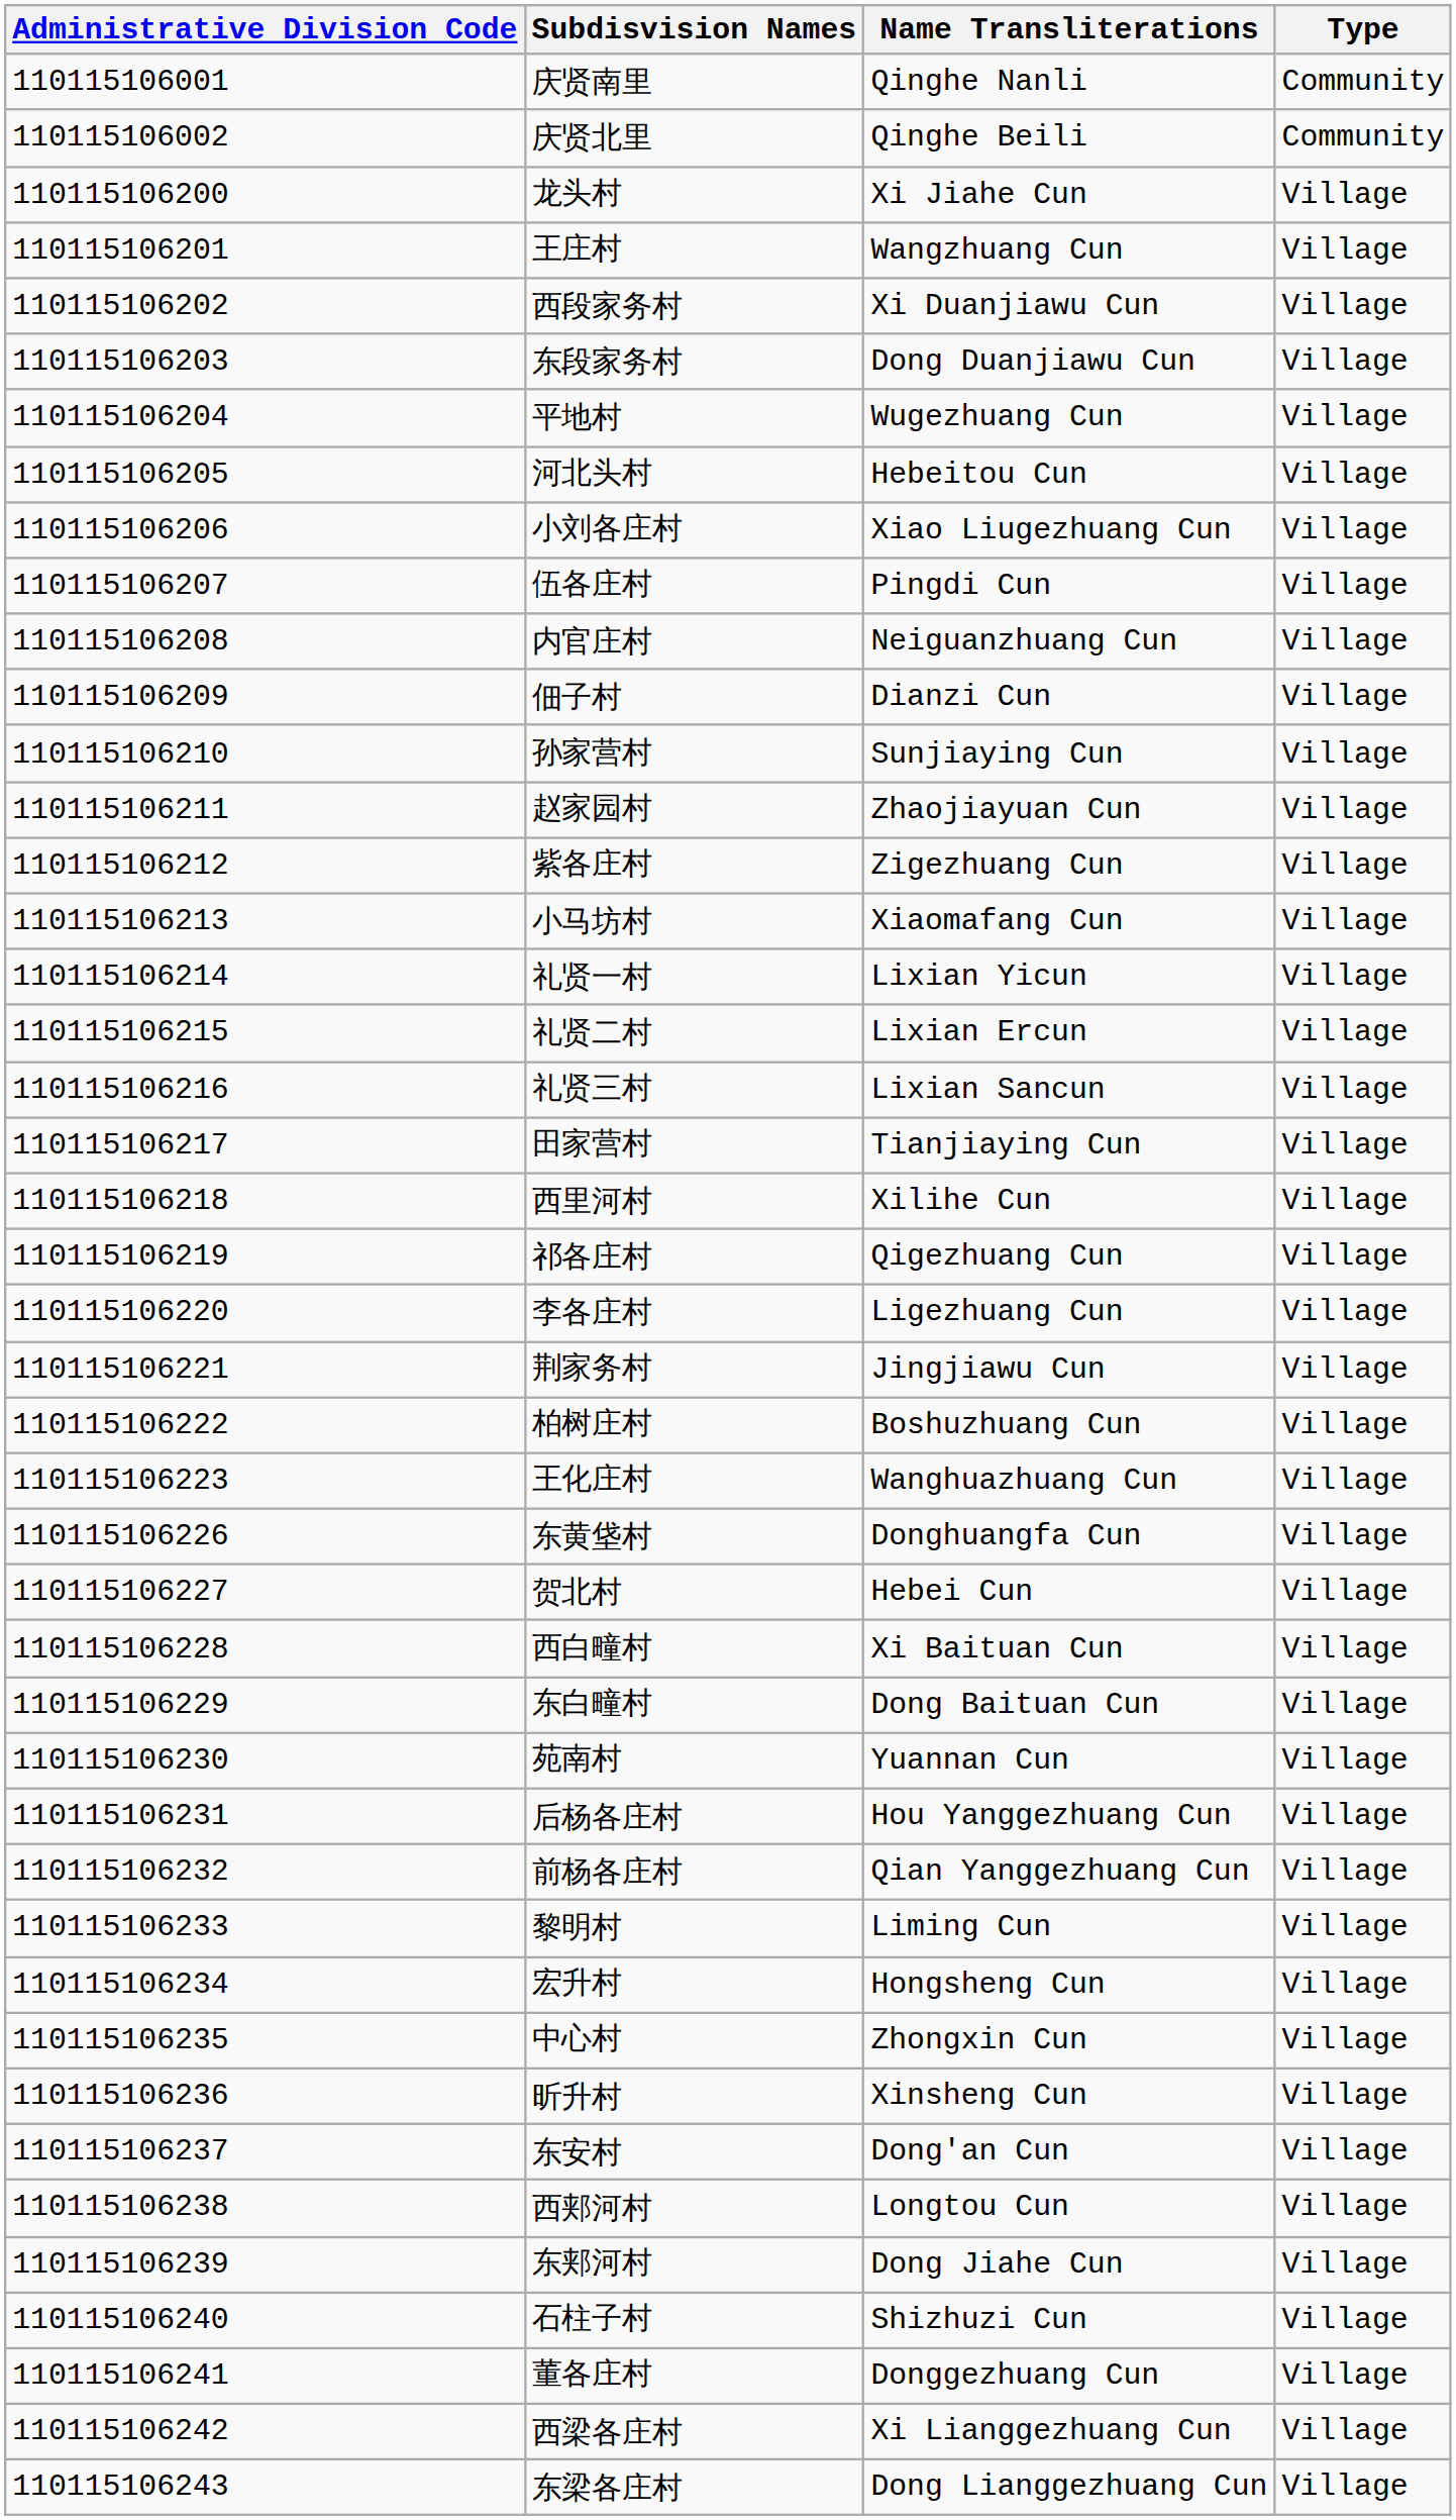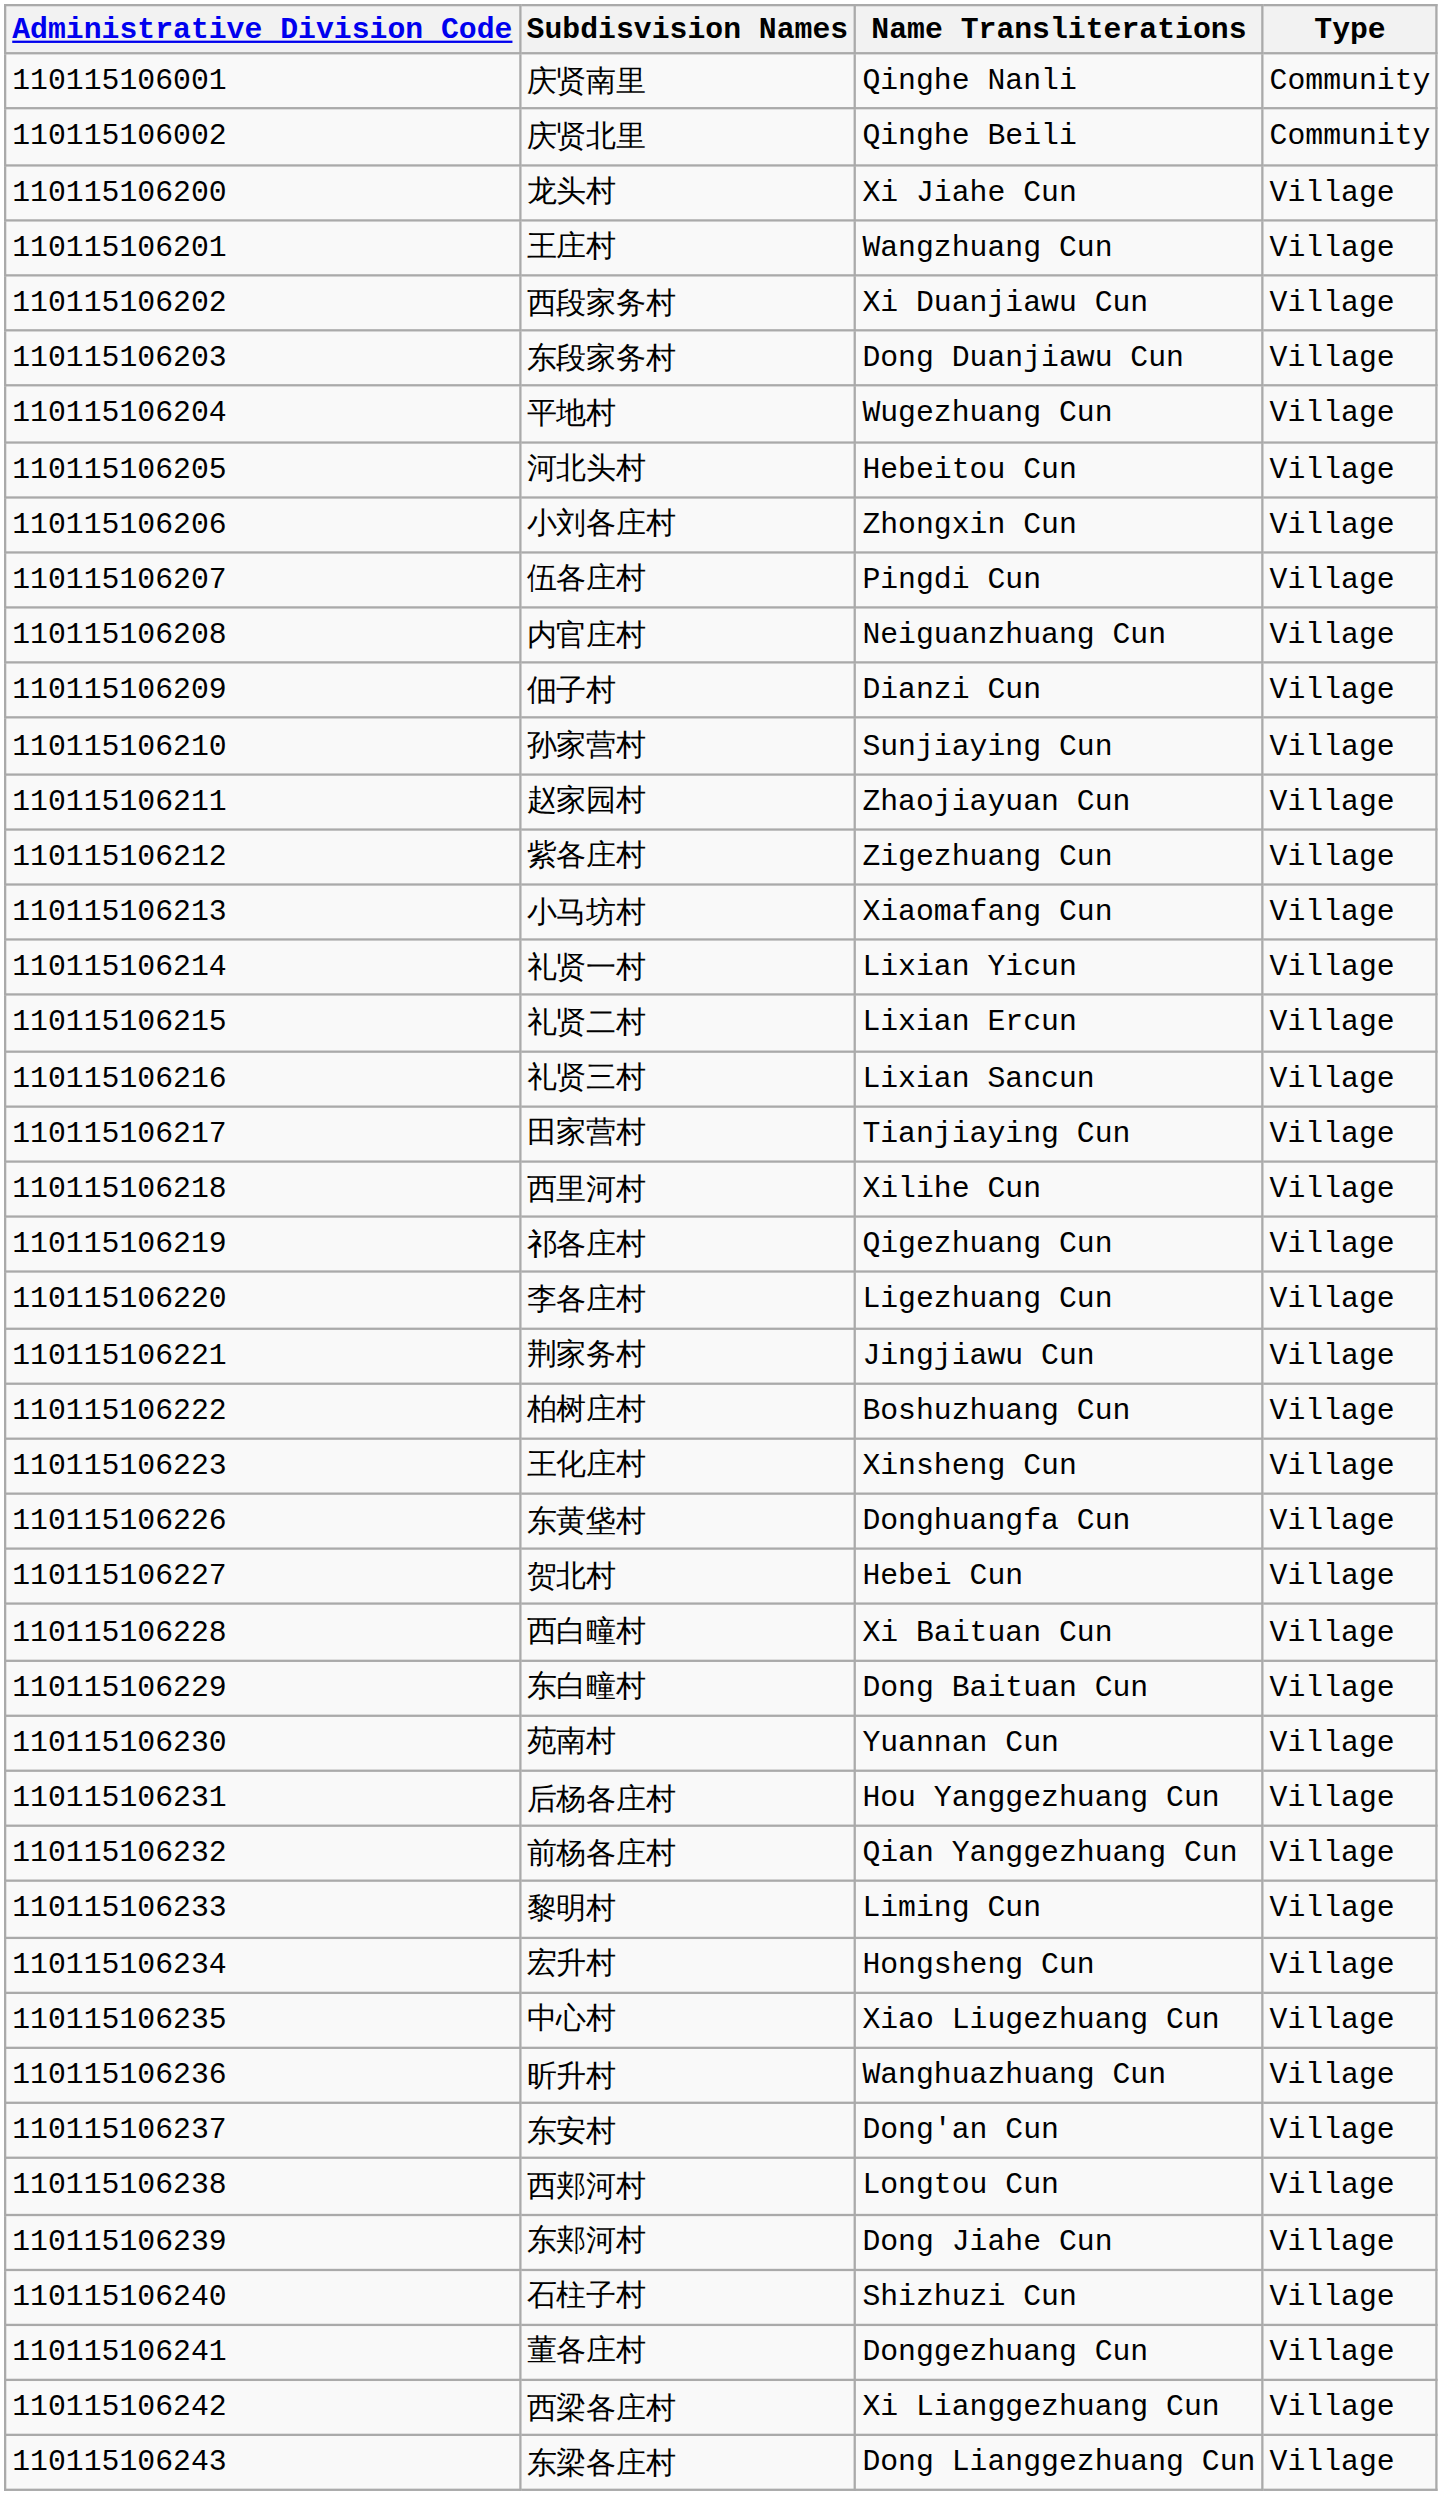 <table class="wikitable sortable">
 <tr>
 <th><a href='#'>Administrative Division Code</a></th>
 <th>Subdisvision Names</th>
 <th>Name Transliterations</th>
 <th>Type</th>
 </tr>
 <tr>
 <td>110115106001</td>
 <td>庆贤南里</td>
 <td>Qinghe Nanli</td>
 <td>Community</td>
 </tr>
 <tr>
 <td>110115106002</td>
 <td>庆贤北里</td>
 <td>Qinghe Beili</td>
 <td>Community</td>
 </tr>
 <tr>
 <td>110115106200</td>
 <td>龙头村</td>
 <td>Xi Jiahe Cun</td>
 <td>Village</td>
 </tr>
 <tr>
 <td>110115106201</td>
 <td>王庄村</td>
 <td>Wangzhuang Cun</td>
 <td>Village</td>
 </tr>
 <tr>
 <td>110115106202</td>
 <td>西段家务村</td>
 <td>Xi Duanjiawu Cun</td>
 <td>Village</td>
 </tr>
 <tr>
 <td>110115106203</td>
 <td>东段家务村</td>
 <td>Dong Duanjiawu Cun</td>
 <td>Village</td>
 </tr>
 <tr>
 <td>110115106204</td>
 <td>平地村</td>
 <td>Wugezhuang Cun</td>
 <td>Village</td>
 </tr>
 <tr>
 <td>110115106205</td>
 <td>河北头村</td>
 <td>Hebeitou Cun</td>
 <td>Village</td>
 </tr>
 <tr>
 <td>110115106206</td>
 <td>小刘各庄村</td>
-<td>Xiao Liugezhuang Cun</td>
+<td>Zhongxin Cun</td>
 <td>Village</td>
 </tr>
 <tr>
 <td>110115106207</td>
 <td>伍各庄村</td>
 <td>Pingdi Cun</td>
 <td>Village</td>
 </tr>
 <tr>
 <td>110115106208</td>
 <td>内官庄村</td>
 <td>Neiguanzhuang Cun</td>
 <td>Village</td>
 </tr>
 <tr>
 <td>110115106209</td>
 <td>佃子村</td>
 <td>Dianzi Cun</td>
 <td>Village</td>
 </tr>
 <tr>
 <td>110115106210</td>
 <td>孙家营村</td>
 <td>Sunjiaying Cun</td>
 <td>Village</td>
 </tr>
 <tr>
 <td>110115106211</td>
 <td>赵家园村</td>
 <td>Zhaojiayuan Cun</td>
 <td>Village</td>
 </tr>
 <tr>
 <td>110115106212</td>
 <td>紫各庄村</td>
 <td>Zigezhuang Cun</td>
 <td>Village</td>
 </tr>
 <tr>
 <td>110115106213</td>
 <td>小马坊村</td>
 <td>Xiaomafang Cun</td>
 <td>Village</td>
 </tr>
 <tr>
 <td>110115106214</td>
 <td>礼贤一村</td>
 <td>Lixian Yicun</td>
 <td>Village</td>
 </tr>
 <tr>
 <td>110115106215</td>
 <td>礼贤二村</td>
 <td>Lixian Ercun</td>
 <td>Village</td>
 </tr>
 <tr>
 <td>110115106216</td>
 <td>礼贤三村</td>
 <td>Lixian Sancun</td>
 <td>Village</td>
 </tr>
 <tr>
 <td>110115106217</td>
 <td>田家营村</td>
 <td>Tianjiaying Cun</td>
 <td>Village</td>
 </tr>
 <tr>
 <td>110115106218</td>
 <td>西里河村</td>
 <td>Xilihe Cun</td>
 <td>Village</td>
 </tr>
 <tr>
 <td>110115106219</td>
 <td>祁各庄村</td>
 <td>Qigezhuang Cun</td>
 <td>Village</td>
 </tr>
 <tr>
 <td>110115106220</td>
 <td>李各庄村</td>
 <td>Ligezhuang Cun</td>
 <td>Village</td>
 </tr>
 <tr>
 <td>110115106221</td>
 <td>荆家务村</td>
 <td>Jingjiawu Cun</td>
 <td>Village</td>
 </tr>
 <tr>
 <td>110115106222</td>
 <td>柏树庄村</td>
 <td>Boshuzhuang Cun</td>
 <td>Village</td>
 </tr>
 <tr>
 <td>110115106223</td>
 <td>王化庄村</td>
-<td>Wanghuazhuang Cun</td>
+<td>Xinsheng Cun</td>
 <td>Village</td>
 </tr>
 <tr>
 <td>110115106226</td>
 <td>东黄垡村</td>
 <td>Donghuangfa Cun</td>
 <td>Village</td>
 </tr>
 <tr>
 <td>110115106227</td>
 <td>贺北村</td>
 <td>Hebei Cun</td>
 <td>Village</td>
 </tr>
 <tr>
 <td>110115106228</td>
 <td>西白疃村</td>
 <td>Xi Baituan Cun</td>
 <td>Village</td>
 </tr>
 <tr>
 <td>110115106229</td>
 <td>东白疃村</td>
 <td>Dong Baituan Cun</td>
 <td>Village</td>
 </tr>
 <tr>
 <td>110115106230</td>
 <td>苑南村</td>
 <td>Yuannan Cun</td>
 <td>Village</td>
 </tr>
 <tr>
 <td>110115106231</td>
 <td>后杨各庄村</td>
 <td>Hou Yanggezhuang Cun</td>
 <td>Village</td>
 </tr>
 <tr>
 <td>110115106232</td>
 <td>前杨各庄村</td>
 <td>Qian Yanggezhuang Cun</td>
 <td>Village</td>
 </tr>
 <tr>
 <td>110115106233</td>
 <td>黎明村</td>
 <td>Liming Cun</td>
 <td>Village</td>
 </tr>
 <tr>
 <td>110115106234</td>
 <td>宏升村</td>
 <td>Hongsheng Cun</td>
 <td>Village</td>
 </tr>
 <tr>
 <td>110115106235</td>
 <td>中心村</td>
-<td>Zhongxin Cun</td>
+<td>Xiao Liugezhuang Cun</td>
 <td>Village</td>
 </tr>
 <tr>
 <td>110115106236</td>
 <td>昕升村</td>
-<td>Xinsheng Cun</td>
+<td>Wanghuazhuang Cun</td>
 <td>Village</td>
 </tr>
 <tr>
 <td>110115106237</td>
 <td>东安村</td>
 <td>Dong'an Cun</td>
 <td>Village</td>
 </tr>
 <tr>
 <td>110115106238</td>
 <td>西郏河村</td>
 <td>Longtou Cun</td>
 <td>Village</td>
 </tr>
 <tr>
 <td>110115106239</td>
 <td>东郏河村</td>
 <td>Dong Jiahe Cun</td>
 <td>Village</td>
 </tr>
 <tr>
 <td>110115106240</td>
 <td>石柱子村</td>
 <td>Shizhuzi Cun</td>
 <td>Village</td>
 </tr>
 <tr>
 <td>110115106241</td>
 <td>董各庄村</td>
 <td>Donggezhuang Cun</td>
 <td>Village</td>
 </tr>
 <tr>
 <td>110115106242</td>
 <td>西梁各庄村</td>
 <td>Xi Lianggezhuang Cun</td>
 <td>Village</td>
 </tr>
 <tr>
 <td>110115106243</td>
 <td>东梁各庄村</td>
 <td>Dong Lianggezhuang Cun</td>
 <td>Village</td>
 </tr>
 </table>
